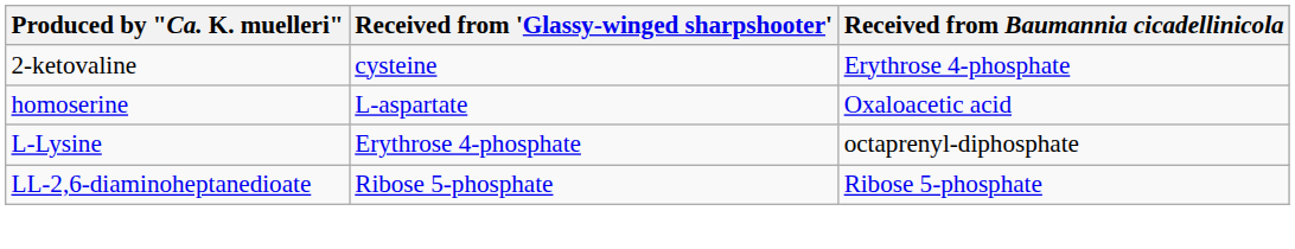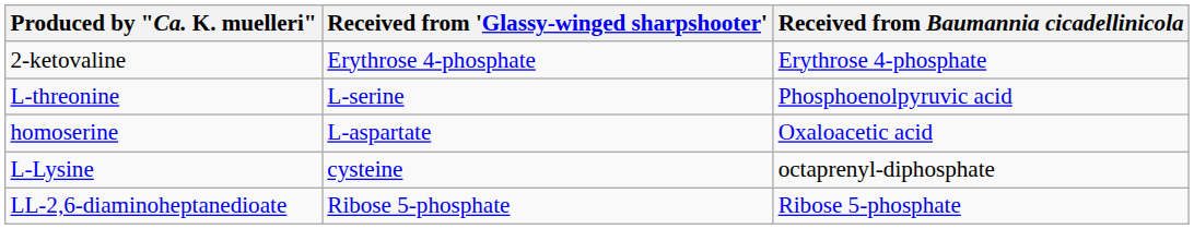 <table class="wikitable">
 <tr>
 <th>Produced by "<em>Ca.</em> K. muelleri"</th>
 <th>Received from '<a href='#'>Glassy-winged sharpshooter</a>'</th>
 <th>Received from <em>Baumannia cicadellinicola</em></th>
 </tr>
 <tr>
 <td>2-ketovaline</td>
-<td><a href='#'>cysteine</a></td>
 <td><a href='#'>Erythrose 4-phosphate</a></td>
+<td><a href='#'>Erythrose 4-phosphate</a></td>
+</tr>
+<tr>
+<td><a href='#'>L-threonine</a></td>
+<td><a href='#'>L-serine</a></td>
+<td><a href='#'>Phosphoenolpyruvic acid</a></td>
 </tr>
 <tr>
 <td><a href='#'>homoserine</a></td>
 <td><a href='#'>L-aspartate</a></td>
 <td><a href='#'>Oxaloacetic acid</a></td>
 </tr>
 <tr>
 <td><a href='#'>L-Lysine</a></td>
-<td><a href='#'>Erythrose 4-phosphate</a></td>
+<td><a href='#'>cysteine</a></td>
 <td>octaprenyl-diphosphate</td>
 </tr>
 <tr>
 <td><a href='#'>LL-2,6-diaminoheptanedioate</a></td>
 <td><a href='#'>Ribose 5-phosphate</a></td>
 <td><a href='#'>Ribose 5-phosphate</a></td>
 </tr>
 </table>
